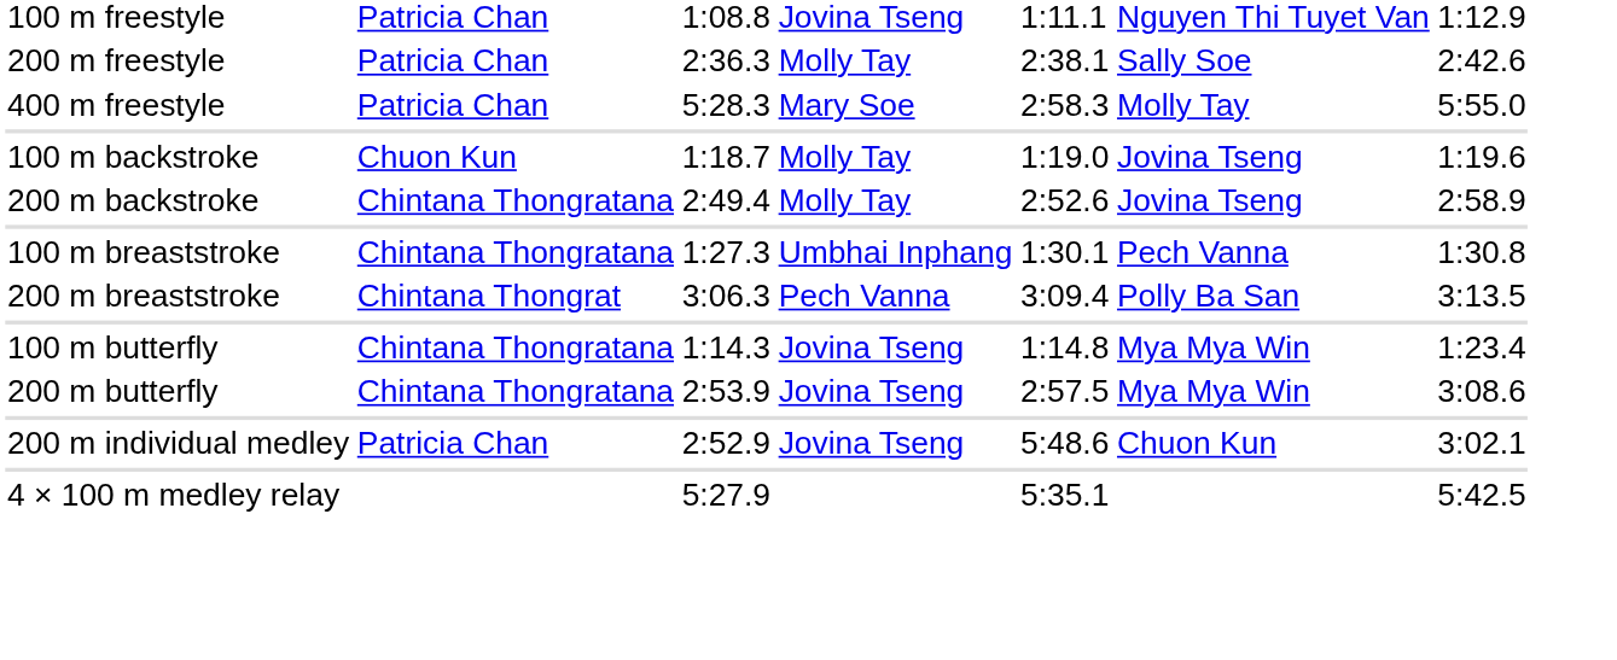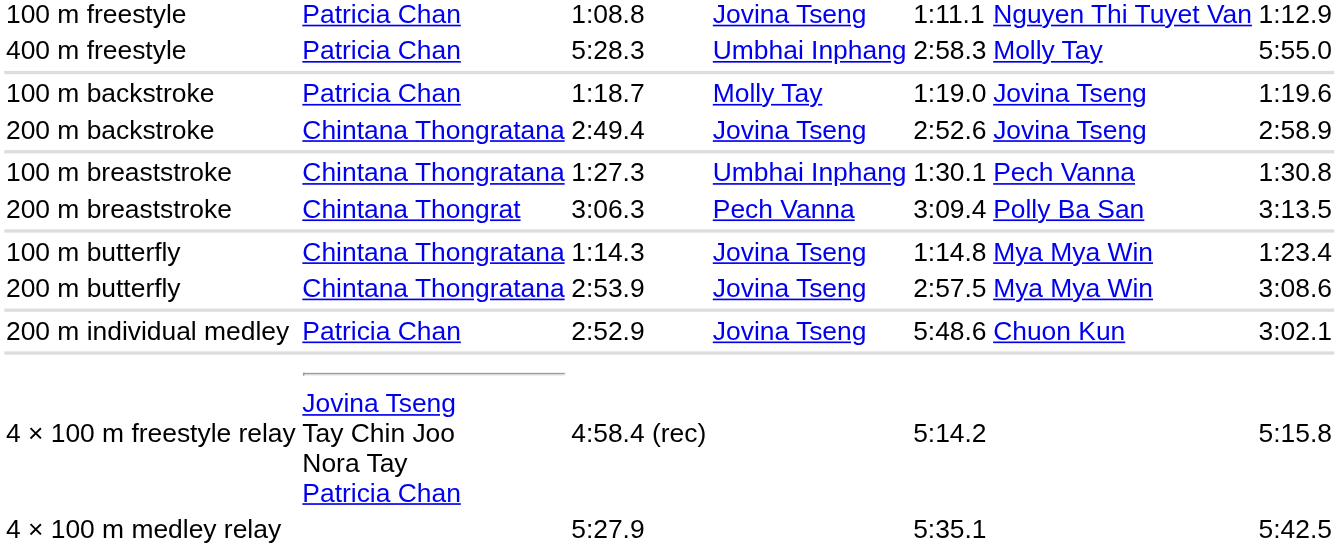 <table>
 <tr>
 <td>100 m freestyle</td>
 <td> <a href='#'>Patricia Chan</a></td>
 <td>1:08.8</td>
 <td> <a href='#'>Jovina Tseng</a></td>
 <td>1:11.1</td>
 <td> <a href='#'>Nguyen Thi Tuyet Van</a></td>
 <td>1:12.9</td>
 </tr>
 <tr>
-<td>200 m freestyle</td>
-<td> <a href='#'>Patricia Chan</a></td>
-<td>2:36.3</td>
-<td> <a href='#'>Molly Tay</a></td>
-<td>2:38.1</td>
-<td> <a href='#'>Sally Soe</a></td>
-<td>2:42.6</td>
-</tr>
-<tr>
 <td>400 m freestyle</td>
 <td> <a href='#'>Patricia Chan</a></td>
 <td>5:28.3</td>
-<td> <a href='#'>Mary Soe</a></td>
+<td> <a href='#'>Umbhai Inphang</a></td>
 <td>2:58.3</td>
 <td> <a href='#'>Molly Tay</a></td>
 <td>5:55.0</td>
 </tr>
 <tr bgcolor=#DDDDDD>
 <td colspan=7></td>
 </tr>
 <tr>
 <td>100 m backstroke</td>
-<td> <a href='#'>Chuon Kun</a></td>
+<td> <a href='#'>Patricia Chan</a></td>
 <td>1:18.7</td>
 <td> <a href='#'>Molly Tay</a></td>
 <td>1:19.0</td>
 <td> <a href='#'>Jovina Tseng</a></td>
 <td>1:19.6</td>
 </tr>
 <tr>
 <td>200 m backstroke</td>
 <td> <a href='#'>Chintana Thongratana</a></td>
 <td>2:49.4</td>
-<td> <a href='#'>Molly Tay</a></td>
+<td> <a href='#'>Jovina Tseng</a></td>
 <td>2:52.6</td>
 <td> <a href='#'>Jovina Tseng</a></td>
 <td>2:58.9</td>
 </tr>
 <tr bgcolor=#DDDDDD>
 <td colspan=7></td>
 </tr>
 <tr>
 <td>100 m breaststroke</td>
 <td> <a href='#'>Chintana Thongratana</a></td>
 <td>1:27.3</td>
 <td> <a href='#'>Umbhai Inphang</a></td>
 <td>1:30.1</td>
 <td> <a href='#'>Pech Vanna</a></td>
 <td>1:30.8</td>
 </tr>
 <tr>
 <td>200 m breaststroke</td>
 <td> <a href='#'>Chintana Thongrat</a></td>
 <td>3:06.3</td>
 <td> <a href='#'>Pech Vanna</a></td>
 <td>3:09.4</td>
 <td> <a href='#'>Polly Ba San</a></td>
 <td>3:13.5</td>
 </tr>
 <tr bgcolor=#DDDDDD>
 <td colspan=7></td>
 </tr>
 <tr>
 <td>100 m butterfly</td>
 <td> <a href='#'>Chintana Thongratana</a></td>
 <td>1:14.3</td>
 <td> <a href='#'>Jovina Tseng</a></td>
 <td>1:14.8</td>
 <td> <a href='#'>Mya Mya Win</a></td>
 <td>1:23.4</td>
 </tr>
 <tr>
 <td>200 m butterfly</td>
 <td> <a href='#'>Chintana Thongratana</a></td>
 <td>2:53.9</td>
 <td> <a href='#'>Jovina Tseng</a></td>
 <td>2:57.5</td>
 <td> <a href='#'>Mya Mya Win</a></td>
 <td>3:08.6</td>
 </tr>
 <tr bgcolor=#DDDDDD>
 <td colspan=7></td>
 </tr>
 <tr>
 <td>200 m individual medley</td>
 <td> <a href='#'>Patricia Chan</a></td>
 <td>2:52.9</td>
 <td> <a href='#'>Jovina Tseng</a></td>
 <td>5:48.6</td>
 <td> <a href='#'>Chuon Kun</a></td>
 <td>3:02.1</td>
 </tr>
 <tr bgcolor=#DDDDDD>
 <td colspan=7></td>
 </tr>
 <tr>
+<td>4 × 100 m freestyle relay</td>
+<td> <hr> <a href='#'>Jovina Tseng</a> <br>Tay Chin Joo<br>Nora Tay<br><a href='#'>Patricia Chan</a></td>
+<td>4:58.4 (rec)</td>
+<td></td>
+<td>5:14.2</td>
+<td></td>
+<td>5:15.8</td>
+</tr>
+<tr>
 <td>4 × 100 m medley relay</td>
 <td></td>
 <td>5:27.9</td>
 <td></td>
 <td>5:35.1</td>
 <td></td>
 <td>5:42.5</td>
 </tr>
 </table>
